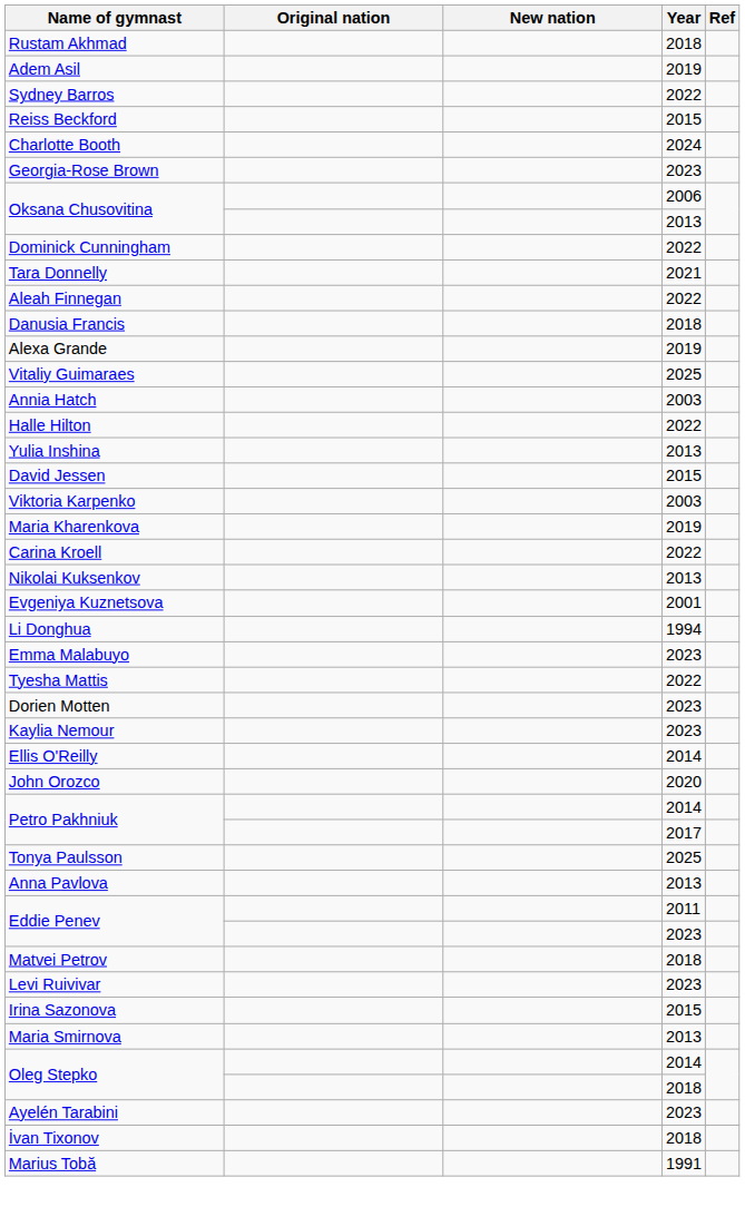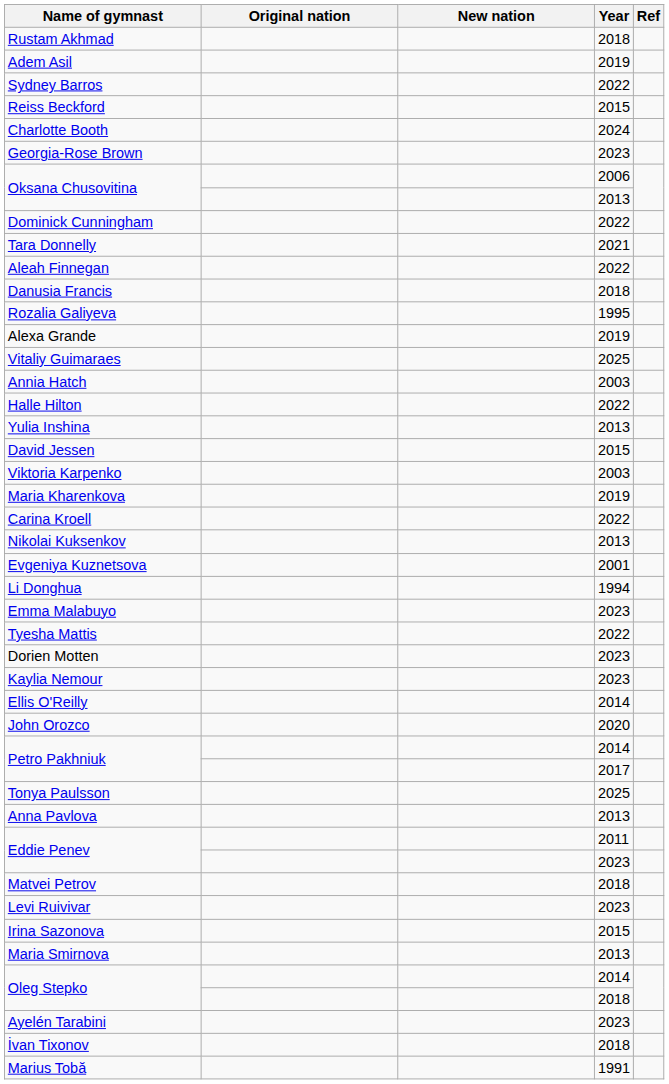 <table class="wikitable sortable" style="border-collapse: collapse; font-size: 95%;">
 <tr>
 <th width=200>Name of gymnast</th>
 <th width=200>Original nation</th>
 <th width=200>New nation</th>
 <th>Year</th>
 <th>Ref</th>
 </tr>
 <tr>
 <td><a href='#'>Rustam Akhmad</a></td>
 <td></td>
 <td></td>
 <td>2018</td>
 <td></td>
 </tr>
 <tr>
 <td><a href='#'>Adem Asil</a></td>
 <td></td>
 <td></td>
 <td>2019</td>
 <td></td>
 </tr>
 <tr>
 <td><a href='#'>Sydney Barros</a></td>
 <td></td>
 <td></td>
 <td>2022</td>
 <td></td>
 </tr>
 <tr>
 <td><a href='#'>Reiss Beckford</a></td>
 <td></td>
 <td></td>
 <td>2015</td>
 <td></td>
 </tr>
 <tr>
 <td><a href='#'>Charlotte Booth</a></td>
 <td></td>
 <td></td>
 <td>2024</td>
 <td></td>
 </tr>
 <tr>
 <td><a href='#'>Georgia-Rose Brown</a></td>
 <td></td>
 <td></td>
 <td>2023</td>
 <td></td>
 </tr>
 <tr>
 <td rowspan="2"><a href='#'>Oksana Chusovitina</a></td>
 <td></td>
 <td></td>
 <td>2006</td>
 <td rowspan="2"></td>
 </tr>
 <tr>
 <td></td>
 <td></td>
 <td>2013</td>
 </tr>
 <tr>
 <td><a href='#'>Dominick Cunningham</a></td>
 <td></td>
 <td></td>
 <td>2022</td>
 <td></td>
 </tr>
 <tr>
 <td><a href='#'>Tara Donnelly</a></td>
 <td></td>
 <td></td>
 <td>2021</td>
 <td></td>
 </tr>
 <tr>
 <td><a href='#'>Aleah Finnegan</a></td>
 <td></td>
 <td></td>
 <td>2022</td>
 <td></td>
 </tr>
 <tr>
 <td><a href='#'>Danusia Francis</a></td>
 <td></td>
 <td></td>
 <td>2018</td>
+<td></td>
+</tr>
+<tr>
+<td><a href='#'>Rozalia Galiyeva</a></td>
+<td></td>
+<td></td>
+<td>1995</td>
 <td></td>
 </tr>
 <tr>
 <td>Alexa Grande</td>
 <td></td>
 <td></td>
 <td>2019</td>
 <td></td>
 </tr>
 <tr>
 <td><a href='#'>Vitaliy Guimaraes</a></td>
 <td></td>
 <td></td>
 <td>2025</td>
 <td></td>
 </tr>
 <tr>
 <td><a href='#'>Annia Hatch</a></td>
 <td></td>
 <td></td>
 <td>2003</td>
 <td></td>
 </tr>
 <tr>
 <td><a href='#'>Halle Hilton</a></td>
 <td></td>
 <td></td>
 <td>2022</td>
 <td></td>
 </tr>
 <tr>
 <td><a href='#'>Yulia Inshina</a></td>
 <td></td>
 <td></td>
 <td>2013</td>
 <td></td>
 </tr>
 <tr>
 <td><a href='#'>David Jessen</a></td>
 <td></td>
 <td></td>
 <td>2015</td>
 <td></td>
 </tr>
 <tr>
 <td><a href='#'>Viktoria Karpenko</a></td>
 <td></td>
 <td></td>
 <td>2003</td>
 <td></td>
 </tr>
 <tr>
 <td><a href='#'>Maria Kharenkova</a></td>
 <td></td>
 <td></td>
 <td>2019</td>
 <td></td>
 </tr>
 <tr>
 <td><a href='#'>Carina Kroell</a></td>
 <td></td>
 <td></td>
 <td>2022</td>
 <td></td>
 </tr>
 <tr>
 <td><a href='#'>Nikolai Kuksenkov</a></td>
 <td></td>
 <td></td>
 <td>2013</td>
 <td></td>
 </tr>
 <tr>
 <td><a href='#'>Evgeniya Kuznetsova</a></td>
 <td></td>
 <td></td>
 <td>2001</td>
 <td></td>
 </tr>
 <tr>
 <td><a href='#'>Li Donghua</a></td>
 <td></td>
 <td></td>
 <td>1994</td>
 <td></td>
 </tr>
 <tr>
 <td><a href='#'>Emma Malabuyo</a></td>
 <td></td>
 <td></td>
 <td>2023</td>
 <td></td>
 </tr>
 <tr>
 <td><a href='#'>Tyesha Mattis</a></td>
 <td></td>
 <td></td>
 <td>2022</td>
 <td></td>
 </tr>
 <tr>
 <td>Dorien Motten</td>
 <td></td>
 <td></td>
 <td>2023</td>
 <td></td>
 </tr>
 <tr>
 <td><a href='#'>Kaylia Nemour</a></td>
 <td></td>
 <td></td>
 <td>2023</td>
 <td></td>
 </tr>
 <tr>
 <td><a href='#'>Ellis O'Reilly</a></td>
 <td></td>
 <td></td>
 <td>2014</td>
 <td></td>
 </tr>
 <tr>
 <td><a href='#'>John Orozco</a></td>
 <td></td>
 <td></td>
 <td>2020</td>
 <td></td>
 </tr>
 <tr>
 <td rowspan="2"><a href='#'>Petro Pakhniuk</a></td>
 <td></td>
 <td></td>
 <td>2014</td>
 <td></td>
 </tr>
 <tr>
 <td></td>
 <td></td>
 <td>2017</td>
 <td></td>
 </tr>
 <tr>
 <td><a href='#'>Tonya Paulsson</a></td>
 <td></td>
 <td></td>
 <td>2025</td>
 <td></td>
 </tr>
 <tr>
 <td><a href='#'>Anna Pavlova</a></td>
 <td></td>
 <td></td>
 <td>2013</td>
 <td></td>
 </tr>
 <tr>
 <td rowspan="2"><a href='#'>Eddie Penev</a></td>
 <td></td>
 <td></td>
 <td>2011</td>
 <td></td>
 </tr>
 <tr>
 <td></td>
 <td></td>
 <td>2023</td>
 <td></td>
 </tr>
 <tr>
 <td><a href='#'>Matvei Petrov</a></td>
 <td></td>
 <td></td>
 <td>2018</td>
 <td></td>
 </tr>
 <tr>
 <td><a href='#'>Levi Ruivivar</a></td>
 <td></td>
 <td></td>
 <td>2023</td>
 <td></td>
 </tr>
 <tr>
 <td><a href='#'>Irina Sazonova</a></td>
 <td></td>
 <td></td>
 <td>2015</td>
 <td></td>
 </tr>
 <tr>
 <td><a href='#'>Maria Smirnova</a></td>
 <td></td>
 <td></td>
 <td>2013</td>
 <td></td>
 </tr>
 <tr>
 <td rowspan="2"><a href='#'>Oleg Stepko</a></td>
 <td></td>
 <td></td>
 <td>2014</td>
 <td rowspan="2"></td>
 </tr>
 <tr>
 <td></td>
 <td></td>
 <td>2018</td>
 </tr>
 <tr>
 <td><a href='#'>Ayelén Tarabini</a></td>
 <td></td>
 <td></td>
 <td>2023</td>
 <td></td>
 </tr>
 <tr>
 <td><a href='#'>İvan Tixonov</a></td>
 <td></td>
 <td></td>
 <td>2018</td>
 <td></td>
 </tr>
 <tr>
 <td><a href='#'>Marius Tobă</a></td>
 <td></td>
 <td></td>
 <td>1991</td>
 <td></td>
 </tr>
 </table>
